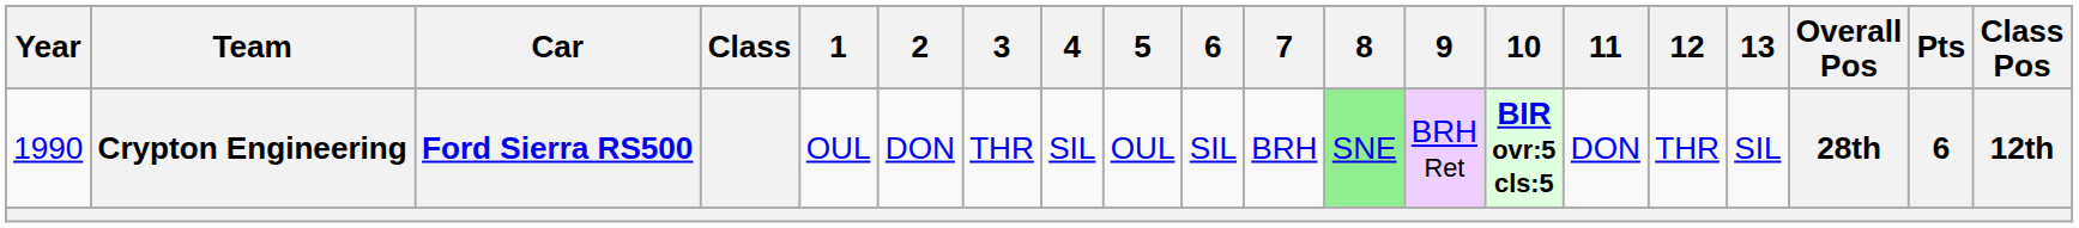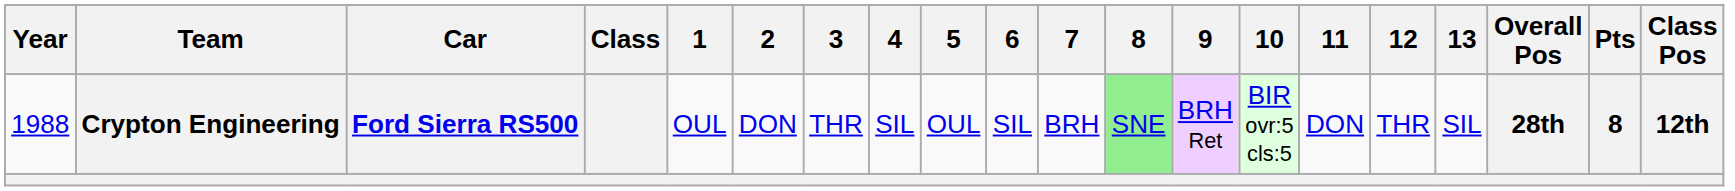 <table class="wikitable" style="text-align:center; font-size:85%">
 <tr>
 <th>Year</th>
 <th>Team</th>
 <th>Car</th>
 <th>Class</th>
 <th>1</th>
 <th>2</th>
 <th>3</th>
 <th>4</th>
 <th>5</th>
 <th>6</th>
 <th>7</th>
 <th>8</th>
 <th>9</th>
 <th>10</th>
 <th>11</th>
 <th>12</th>
 <th>13</th>
 <th>Overall<br>Pos</th>
 <th>Pts</th>
 <th>Class<br>Pos</th>
 </tr>
 <tr>
-<td><a href='#'>1990</a></td>
+<td><a href='#'>1988</a></td>
 <th>Crypton Engineering</th>
 <th><a href='#'>Ford Sierra RS500</a></th>
 <th><span></span></th>
 <td><a href='#'>OUL</a></td>
 <td><a href='#'>DON</a></td>
 <td><a href='#'>THR</a></td>
 <td><a href='#'>SIL</a></td>
 <td><a href='#'>OUL</a></td>
 <td><a href='#'>SIL</a></td>
 <td><a href='#'>BRH</a></td>
 <td style="background: lightgreen;"><a href='#'>SNE</a></td>
 <td style="background:#EFCFFF;"><a href='#'>BRH</a><br><small>Ret</small></td>
-<td style="background:#DFFFDF;"><strong><a href='#'>BIR</a><br><small>ovr:5<br>cls:5</small></strong></td>
+<td style="background:#DFFFDF;"><a href='#'>BIR</a><br><small>ovr:5<br>cls:5</small></td>
 <td><a href='#'>DON</a></td>
 <td><a href='#'>THR</a></td>
 <td><a href='#'>SIL</a></td>
 <th>28th</th>
-<th>6</th>
+<th>8</th>
 <th>12th</th>
 </tr>
 <tr>
 <th colspan="20"></th>
 </tr>
 </table>
